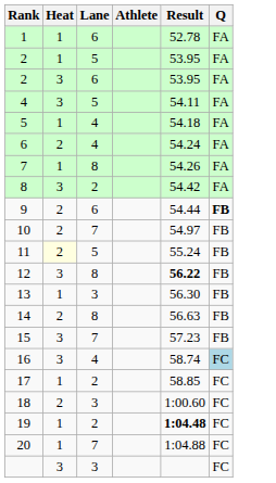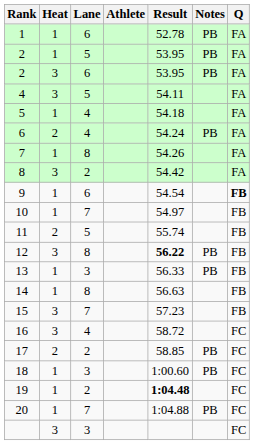 <table class="wikitable sortable" style="text-align:center">
 <tr>
 <th>Rank</th>
 <th>Heat</th>
 <th>Lane</th>
 <th>Athlete</th>
 <th>Result</th>
+<th>Notes</th>
 <th>Q</th>
 </tr>
 <tr bgcolor=ccffcc>
 <td>1</td>
 <td>1</td>
 <td>6</td>
 <td align=left></td>
 <td>52.78</td>
+<td>PB</td>
 <td>FA</td>
 </tr>
 <tr bgcolor=ccffcc>
 <td>2</td>
 <td>1</td>
 <td>5</td>
 <td align=left></td>
 <td>53.95</td>
+<td>PB</td>
 <td>FA</td>
 </tr>
 <tr bgcolor=ccffcc>
 <td>2</td>
 <td>3</td>
 <td>6</td>
 <td align=left></td>
 <td>53.95</td>
+<td>PB</td>
 <td>FA</td>
 </tr>
 <tr bgcolor=ccffcc>
 <td>4</td>
 <td>3</td>
 <td>5</td>
 <td align=left></td>
 <td>54.11</td>
+<td></td>
 <td>FA</td>
 </tr>
 <tr bgcolor=ccffcc>
 <td>5</td>
 <td>1</td>
 <td>4</td>
 <td align=left></td>
 <td>54.18</td>
+<td></td>
 <td>FA</td>
 </tr>
 <tr bgcolor=ccffcc>
 <td>6</td>
 <td>2</td>
 <td>4</td>
 <td align=left></td>
 <td>54.24</td>
+<td>PB</td>
 <td>FA</td>
 </tr>
 <tr bgcolor=ccffcc>
 <td>7</td>
 <td>1</td>
 <td>8</td>
 <td align=left></td>
 <td>54.26</td>
+<td></td>
 <td>FA</td>
 </tr>
 <tr bgcolor=ccffcc>
 <td>8</td>
 <td>3</td>
 <td>2</td>
 <td align=left></td>
 <td>54.42</td>
+<td></td>
 <td>FA</td>
 </tr>
 <tr>
 <td>9</td>
-<td>2</td>
+<td>1</td>
 <td>6</td>
 <td align=left></td>
-<td>54.44</td>
+<td>54.54</td>
+<td></td>
 <td><strong>FB</strong></td>
 </tr>
 <tr>
 <td>10</td>
-<td>2</td>
+<td>1</td>
 <td>7</td>
 <td align=left></td>
 <td>54.97</td>
+<td></td>
 <td>FB</td>
 </tr>
 <tr>
 <td>11</td>
-<td style="background: lightyellow;">2</td>
+<td>2</td>
 <td>5</td>
 <td align=left></td>
-<td>55.24</td>
+<td>55.74</td>
+<td></td>
 <td>FB</td>
 </tr>
 <tr>
 <td>12</td>
 <td>3</td>
 <td>8</td>
 <td align=left></td>
 <td><strong>56.22</strong></td>
+<td>PB</td>
 <td>FB</td>
 </tr>
 <tr>
 <td>13</td>
 <td>1</td>
 <td>3</td>
 <td align=left></td>
-<td>56.30</td>
+<td>56.33</td>
+<td>PB</td>
 <td>FB</td>
 </tr>
 <tr>
 <td>14</td>
-<td>2</td>
+<td>1</td>
 <td>8</td>
 <td align=left></td>
 <td>56.63</td>
+<td></td>
 <td>FB</td>
 </tr>
 <tr>
 <td>15</td>
 <td>3</td>
 <td>7</td>
 <td align=left></td>
 <td>57.23</td>
+<td></td>
 <td>FB</td>
 </tr>
 <tr>
 <td>16</td>
 <td>3</td>
 <td>4</td>
 <td align=left></td>
-<td>58.74</td>
-<td style="background: lightblue;">FC</td>
+<td>58.72</td>
+<td></td>
+<td>FC</td>
 </tr>
 <tr>
 <td>17</td>
-<td>1</td>
+<td>2</td>
 <td>2</td>
 <td align=left></td>
 <td>58.85</td>
+<td>PB</td>
 <td>FC</td>
 </tr>
 <tr>
 <td>18</td>
-<td>2</td>
+<td>1</td>
 <td>3</td>
 <td align=left></td>
 <td>1:00.60</td>
+<td>PB</td>
 <td>FC</td>
 </tr>
 <tr>
 <td>19</td>
 <td>1</td>
 <td>2</td>
 <td align=left></td>
 <td><strong>1:04.48</strong></td>
+<td></td>
 <td>FC</td>
 </tr>
 <tr>
 <td>20</td>
 <td>1</td>
 <td>7</td>
 <td align=left></td>
 <td>1:04.88</td>
+<td>PB</td>
 <td>FC</td>
 </tr>
 <tr>
 <td></td>
 <td>3</td>
 <td>3</td>
 <td align=left></td>
 <td></td>
+<td></td>
 <td>FC</td>
 </tr>
 </table>
